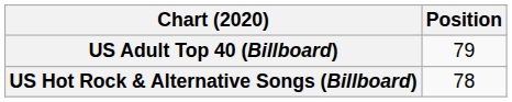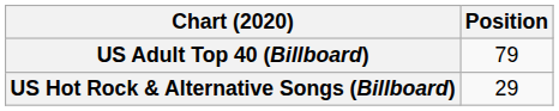 <table class="wikitable sortable plainrowheaders" style="text-align:center">
 <tr>
 <th scope="col">Chart (2020)</th>
 <th scope="col">Position</th>
 </tr>
 <tr>
 <th scope="row">US Adult Top 40 (<em>Billboard</em>)</th>
 <td>79</td>
 </tr>
 <tr>
 <th scope="row">US Hot Rock & Alternative Songs (<em>Billboard</em>)</th>
-<td>78</td>
+<td>29</td>
 </tr>
 </table>
